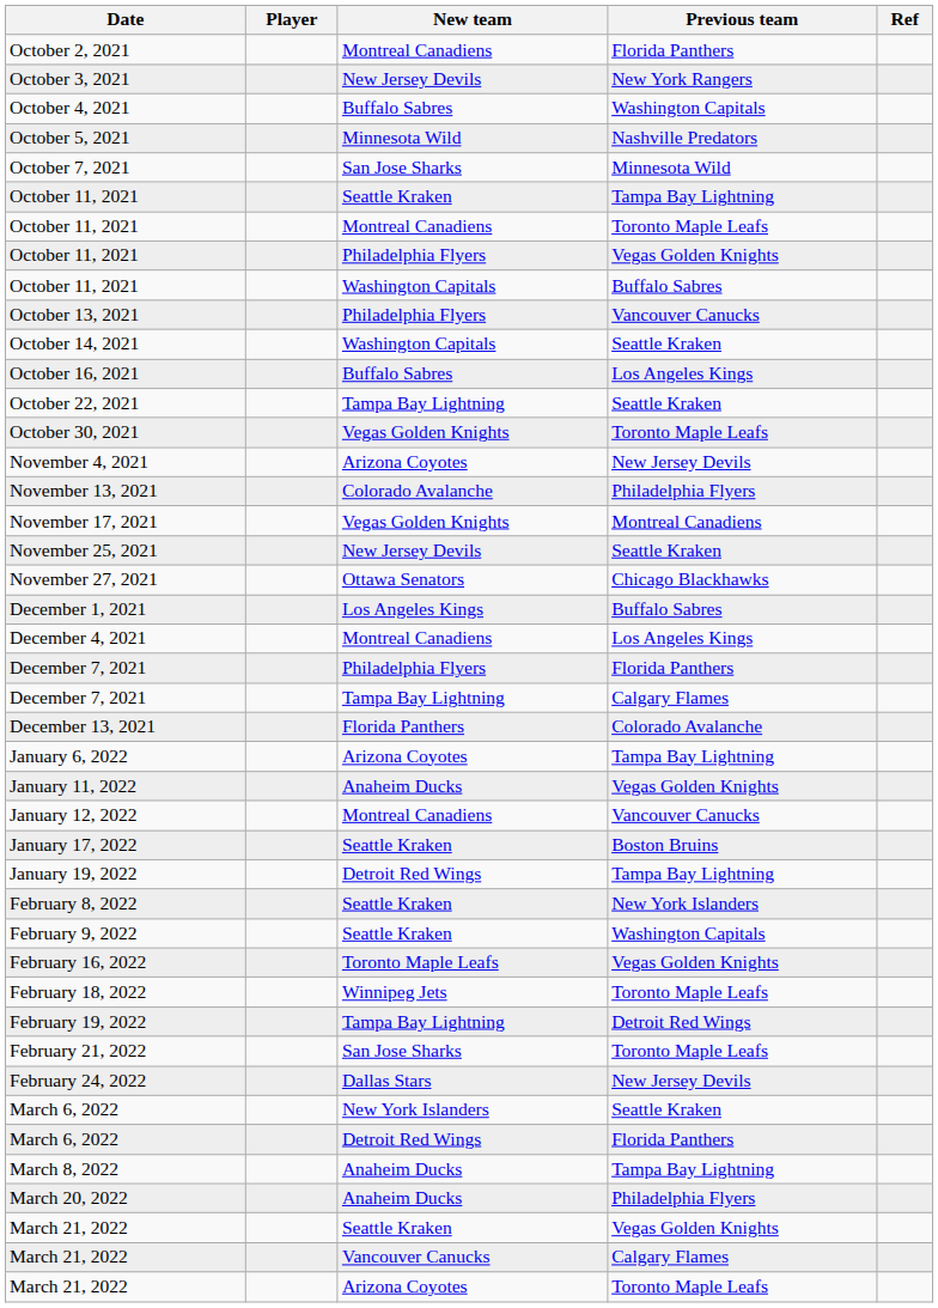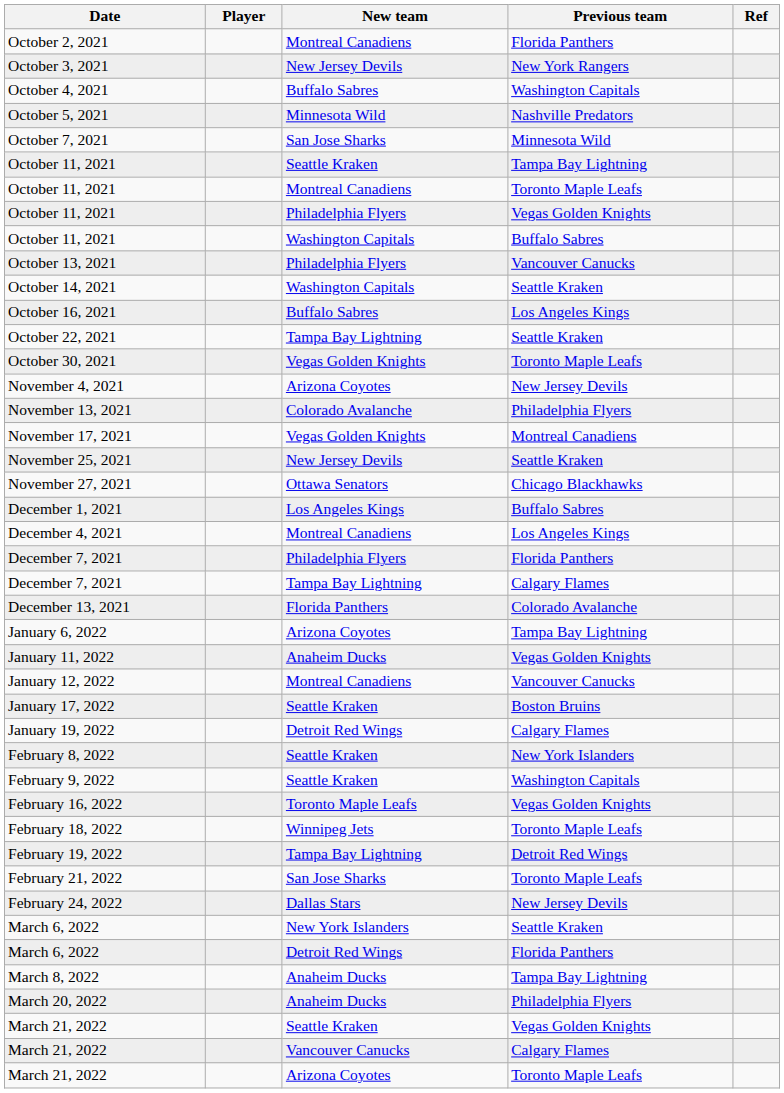 <table class="wikitable sortable" style="border:1px solid #999999; width:800px;">
 <tr>
 <th>Date</th>
 <th>Player</th>
 <th>New team</th>
 <th>Previous team</th>
 <th>Ref</th>
 </tr>
 <tr>
 <td>October 2, 2021</td>
 <td></td>
 <td><a href='#'>Montreal Canadiens</a></td>
 <td><a href='#'>Florida Panthers</a></td>
 <td></td>
 </tr>
 <tr bgcolor="#eeeeee">
 <td>October 3, 2021</td>
 <td></td>
 <td><a href='#'>New Jersey Devils</a></td>
 <td><a href='#'>New York Rangers</a></td>
 <td></td>
 </tr>
 <tr>
 <td>October 4, 2021</td>
 <td></td>
 <td><a href='#'>Buffalo Sabres</a></td>
 <td><a href='#'>Washington Capitals</a></td>
 <td></td>
 </tr>
 <tr bgcolor="#eeeeee">
 <td>October 5, 2021</td>
 <td></td>
 <td><a href='#'>Minnesota Wild</a></td>
 <td><a href='#'>Nashville Predators</a></td>
 <td></td>
 </tr>
 <tr>
 <td>October 7, 2021</td>
 <td></td>
 <td><a href='#'>San Jose Sharks</a></td>
 <td><a href='#'>Minnesota Wild</a></td>
 <td></td>
 </tr>
 <tr bgcolor="#eeeeee">
 <td>October 11, 2021</td>
 <td></td>
 <td><a href='#'>Seattle Kraken</a></td>
 <td><a href='#'>Tampa Bay Lightning</a></td>
 <td></td>
 </tr>
 <tr>
 <td>October 11, 2021</td>
 <td></td>
 <td><a href='#'>Montreal Canadiens</a></td>
 <td><a href='#'>Toronto Maple Leafs</a></td>
 <td></td>
 </tr>
 <tr bgcolor="#eeeeee">
 <td>October 11, 2021</td>
 <td></td>
 <td><a href='#'>Philadelphia Flyers</a></td>
 <td><a href='#'>Vegas Golden Knights</a></td>
 <td></td>
 </tr>
 <tr>
 <td>October 11, 2021</td>
 <td></td>
 <td><a href='#'>Washington Capitals</a></td>
 <td><a href='#'>Buffalo Sabres</a></td>
 <td></td>
 </tr>
 <tr bgcolor="#eeeeee">
 <td>October 13, 2021</td>
 <td></td>
 <td><a href='#'>Philadelphia Flyers</a></td>
 <td><a href='#'>Vancouver Canucks</a></td>
 <td></td>
 </tr>
 <tr>
 <td>October 14, 2021</td>
 <td></td>
 <td><a href='#'>Washington Capitals</a></td>
 <td><a href='#'>Seattle Kraken</a></td>
 <td></td>
 </tr>
 <tr bgcolor="#eeeeee">
 <td>October 16, 2021</td>
 <td></td>
 <td><a href='#'>Buffalo Sabres</a></td>
 <td><a href='#'>Los Angeles Kings</a></td>
 <td></td>
 </tr>
 <tr>
 <td>October 22, 2021</td>
 <td></td>
 <td><a href='#'>Tampa Bay Lightning</a></td>
 <td><a href='#'>Seattle Kraken</a></td>
 <td></td>
 </tr>
 <tr bgcolor="#eeeeee">
 <td>October 30, 2021</td>
 <td></td>
 <td><a href='#'>Vegas Golden Knights</a></td>
 <td><a href='#'>Toronto Maple Leafs</a></td>
 <td></td>
 </tr>
 <tr>
 <td>November 4, 2021</td>
 <td></td>
 <td><a href='#'>Arizona Coyotes</a></td>
 <td><a href='#'>New Jersey Devils</a></td>
 <td></td>
 </tr>
 <tr bgcolor="#eeeeee">
 <td>November 13, 2021</td>
 <td></td>
 <td><a href='#'>Colorado Avalanche</a></td>
 <td><a href='#'>Philadelphia Flyers</a></td>
 <td></td>
 </tr>
 <tr>
 <td>November 17, 2021</td>
 <td></td>
 <td><a href='#'>Vegas Golden Knights</a></td>
 <td><a href='#'>Montreal Canadiens</a></td>
 <td></td>
 </tr>
 <tr bgcolor="#eeeeee">
 <td>November 25, 2021</td>
 <td></td>
 <td><a href='#'>New Jersey Devils</a></td>
 <td><a href='#'>Seattle Kraken</a></td>
 <td></td>
 </tr>
 <tr>
 <td>November 27, 2021</td>
 <td></td>
 <td><a href='#'>Ottawa Senators</a></td>
 <td><a href='#'>Chicago Blackhawks</a></td>
 <td></td>
 </tr>
 <tr bgcolor="#eeeeee">
 <td>December 1, 2021</td>
 <td></td>
 <td><a href='#'>Los Angeles Kings</a></td>
 <td><a href='#'>Buffalo Sabres</a></td>
 <td></td>
 </tr>
 <tr>
 <td>December 4, 2021</td>
 <td></td>
 <td><a href='#'>Montreal Canadiens</a></td>
 <td><a href='#'>Los Angeles Kings</a></td>
 <td></td>
 </tr>
 <tr bgcolor="#eeeeee">
 <td>December 7, 2021</td>
 <td></td>
 <td><a href='#'>Philadelphia Flyers</a></td>
 <td><a href='#'>Florida Panthers</a></td>
 <td></td>
 </tr>
 <tr>
 <td>December 7, 2021</td>
 <td></td>
 <td><a href='#'>Tampa Bay Lightning</a></td>
 <td><a href='#'>Calgary Flames</a></td>
 <td></td>
 </tr>
 <tr bgcolor="#eeeeee">
 <td>December 13, 2021</td>
 <td></td>
 <td><a href='#'>Florida Panthers</a></td>
 <td><a href='#'>Colorado Avalanche</a></td>
 <td></td>
 </tr>
 <tr>
 <td>January 6, 2022</td>
 <td></td>
 <td><a href='#'>Arizona Coyotes</a></td>
 <td><a href='#'>Tampa Bay Lightning</a></td>
 <td></td>
 </tr>
 <tr bgcolor="#eeeeee">
 <td>January 11, 2022</td>
 <td></td>
 <td><a href='#'>Anaheim Ducks</a></td>
 <td><a href='#'>Vegas Golden Knights</a></td>
 <td></td>
 </tr>
 <tr>
 <td>January 12, 2022</td>
 <td></td>
 <td><a href='#'>Montreal Canadiens</a></td>
 <td><a href='#'>Vancouver Canucks</a></td>
 <td></td>
 </tr>
 <tr bgcolor="#eeeeee">
 <td>January 17, 2022</td>
 <td></td>
 <td><a href='#'>Seattle Kraken</a></td>
 <td><a href='#'>Boston Bruins</a></td>
 <td></td>
 </tr>
 <tr>
 <td>January 19, 2022</td>
 <td></td>
 <td><a href='#'>Detroit Red Wings</a></td>
-<td><a href='#'>Tampa Bay Lightning</a></td>
+<td><a href='#'>Calgary Flames</a></td>
 <td></td>
 </tr>
 <tr bgcolor="#eeeeee">
 <td>February 8, 2022</td>
 <td></td>
 <td><a href='#'>Seattle Kraken</a></td>
 <td><a href='#'>New York Islanders</a></td>
 <td></td>
 </tr>
 <tr>
 <td>February 9, 2022</td>
 <td></td>
 <td><a href='#'>Seattle Kraken</a></td>
 <td><a href='#'>Washington Capitals</a></td>
 <td></td>
 </tr>
 <tr bgcolor="#eeeeee">
 <td>February 16, 2022</td>
 <td></td>
 <td><a href='#'>Toronto Maple Leafs</a></td>
 <td><a href='#'>Vegas Golden Knights</a></td>
 <td></td>
 </tr>
 <tr>
 <td>February 18, 2022</td>
 <td></td>
 <td><a href='#'>Winnipeg Jets</a></td>
 <td><a href='#'>Toronto Maple Leafs</a></td>
 <td></td>
 </tr>
 <tr bgcolor="#eeeeee">
 <td>February 19, 2022</td>
 <td></td>
 <td><a href='#'>Tampa Bay Lightning</a></td>
 <td><a href='#'>Detroit Red Wings</a></td>
 <td></td>
 </tr>
 <tr>
 <td>February 21, 2022</td>
 <td></td>
 <td><a href='#'>San Jose Sharks</a></td>
 <td><a href='#'>Toronto Maple Leafs</a></td>
 <td></td>
 </tr>
 <tr bgcolor="#eeeeee">
 <td>February 24, 2022</td>
 <td></td>
 <td><a href='#'>Dallas Stars</a></td>
 <td><a href='#'>New Jersey Devils</a></td>
 <td></td>
 </tr>
 <tr>
 <td>March 6, 2022</td>
 <td></td>
 <td><a href='#'>New York Islanders</a></td>
 <td><a href='#'>Seattle Kraken</a></td>
 <td></td>
 </tr>
 <tr bgcolor="#eeeeee">
 <td>March 6, 2022</td>
 <td></td>
 <td><a href='#'>Detroit Red Wings</a></td>
 <td><a href='#'>Florida Panthers</a></td>
 <td></td>
 </tr>
 <tr>
 <td>March 8, 2022</td>
 <td></td>
 <td><a href='#'>Anaheim Ducks</a></td>
 <td><a href='#'>Tampa Bay Lightning</a></td>
 <td></td>
 </tr>
 <tr bgcolor="#eeeeee">
 <td>March 20, 2022</td>
 <td></td>
 <td><a href='#'>Anaheim Ducks</a></td>
 <td><a href='#'>Philadelphia Flyers</a></td>
 <td></td>
 </tr>
 <tr>
 <td>March 21, 2022</td>
 <td></td>
 <td><a href='#'>Seattle Kraken</a></td>
 <td><a href='#'>Vegas Golden Knights</a></td>
 <td></td>
 </tr>
 <tr bgcolor="#eeeeee">
 <td>March 21, 2022</td>
 <td></td>
 <td><a href='#'>Vancouver Canucks</a></td>
 <td><a href='#'>Calgary Flames</a></td>
 <td></td>
 </tr>
 <tr>
 <td>March 21, 2022</td>
 <td></td>
 <td><a href='#'>Arizona Coyotes</a></td>
 <td><a href='#'>Toronto Maple Leafs</a></td>
 <td></td>
 </tr>
 </table>
